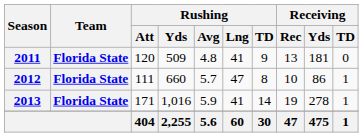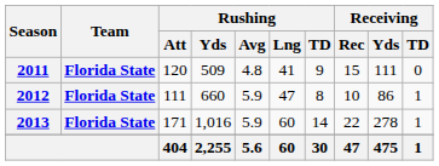 <table class="wikitable" style="text-align:center;">
 <tr>
 <th rowspan="2">Season</th>
 <th rowspan="2">Team</th>
 <th colspan="5">Rushing</th>
 <th colspan="3">Receiving</th>
 </tr>
 <tr>
 <th>Att</th>
 <th>Yds</th>
 <th>Avg</th>
 <th>Lng</th>
 <th>TD</th>
 <th>Rec</th>
 <th>Yds</th>
 <th>TD</th>
 </tr>
 <tr>
 <th><a href='#'>2011</a></th>
 <th><a href='#'>Florida State</a></th>
 <td>120</td>
 <td>509</td>
 <td>4.8</td>
 <td>41</td>
 <td>9</td>
-<td>13</td>
-<td>181</td>
+<td>15</td>
+<td>111</td>
 <td>0</td>
 </tr>
 <tr>
 <th><a href='#'>2012</a></th>
 <th><a href='#'>Florida State</a></th>
 <td>111</td>
 <td>660</td>
-<td>5.7</td>
+<td>5.9</td>
 <td>47</td>
 <td>8</td>
 <td>10</td>
 <td>86</td>
 <td>1</td>
 </tr>
 <tr>
 <th><a href='#'>2013</a></th>
 <th><a href='#'>Florida State</a></th>
 <td>171</td>
 <td>1,016</td>
 <td>5.9</td>
-<td>41</td>
+<td>60</td>
 <td>14</td>
-<td>19</td>
+<td>22</td>
 <td>278</td>
 <td>1</td>
 </tr>
 <tr>
 </tr>
 <tr>
 <th colspan="2"></th>
 <th>404</th>
 <th>2,255</th>
 <th>5.6</th>
 <th>60</th>
 <th>30</th>
 <th>47</th>
 <th>475</th>
 <th>1</th>
 </tr>
 </table>
